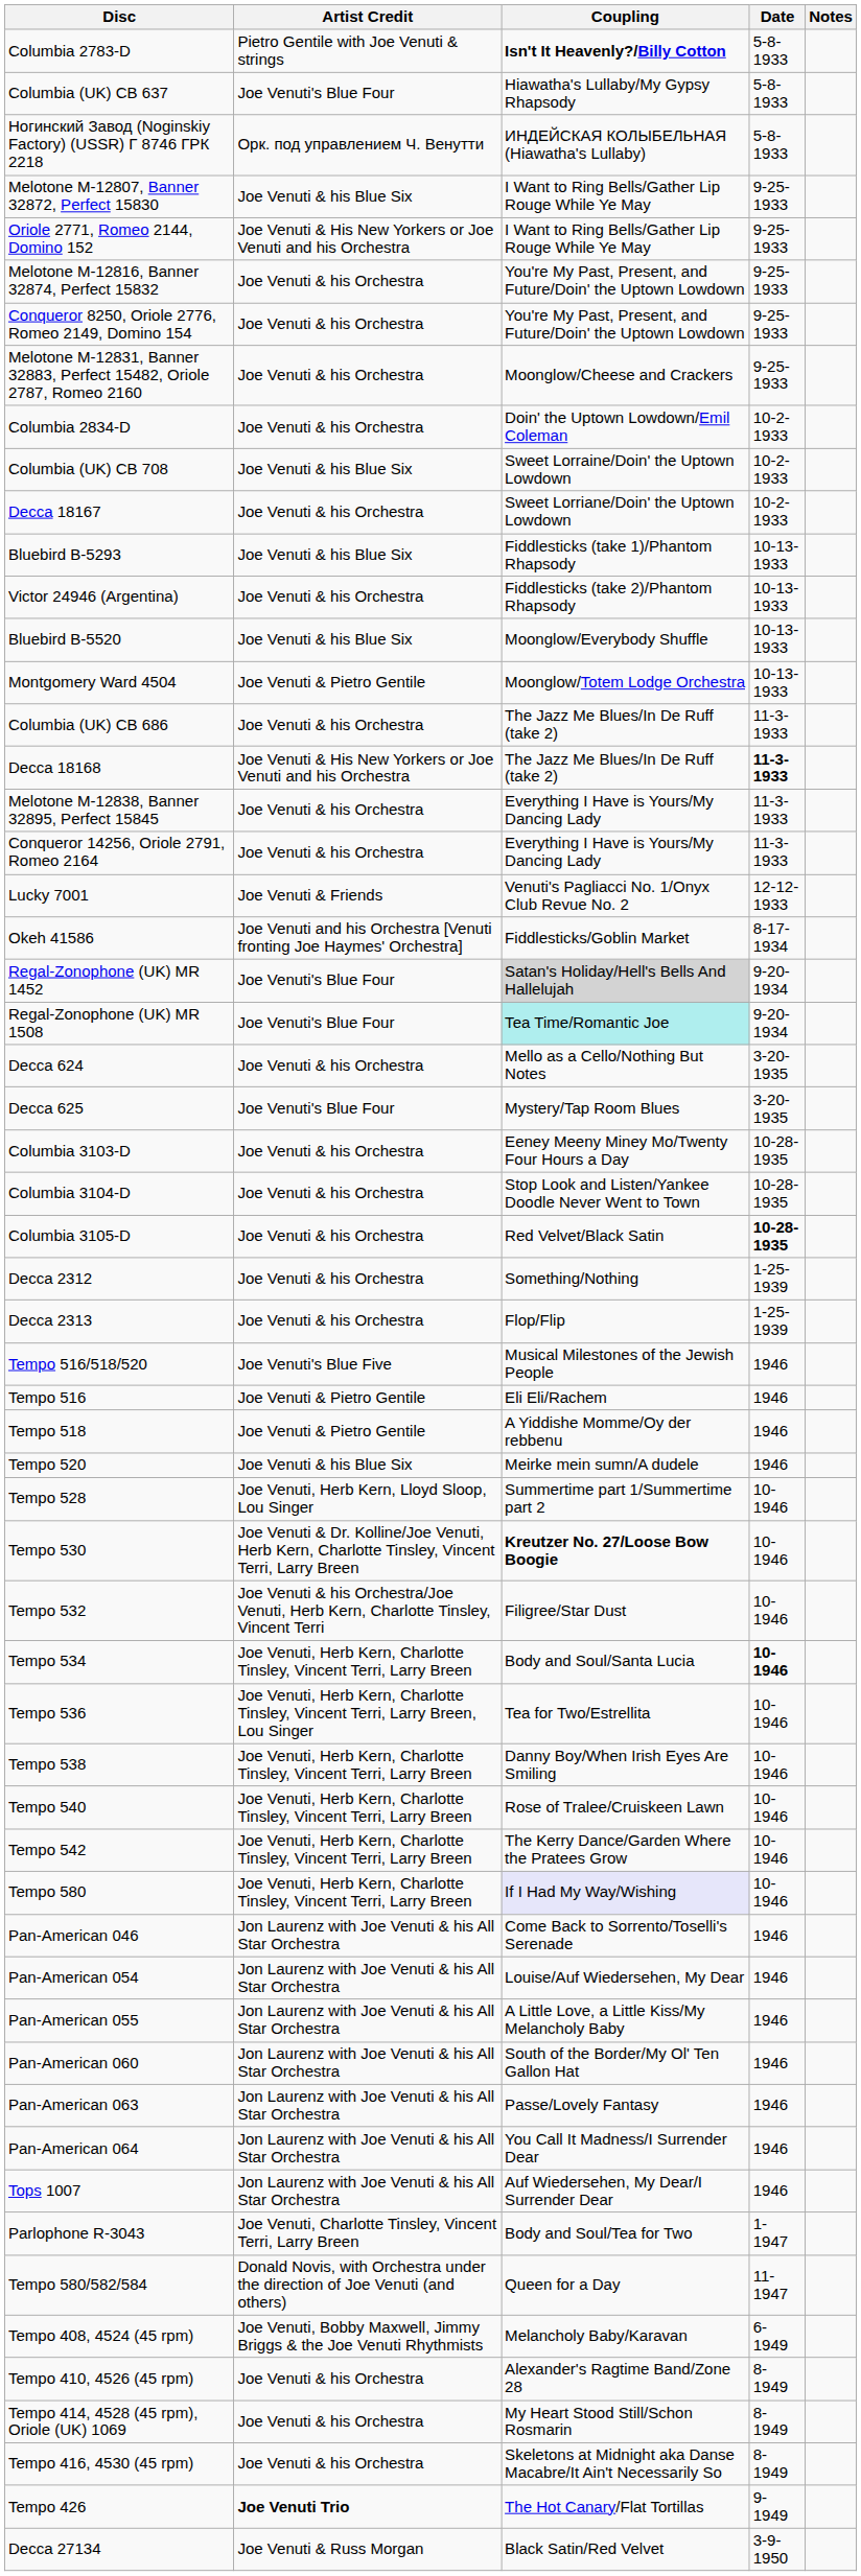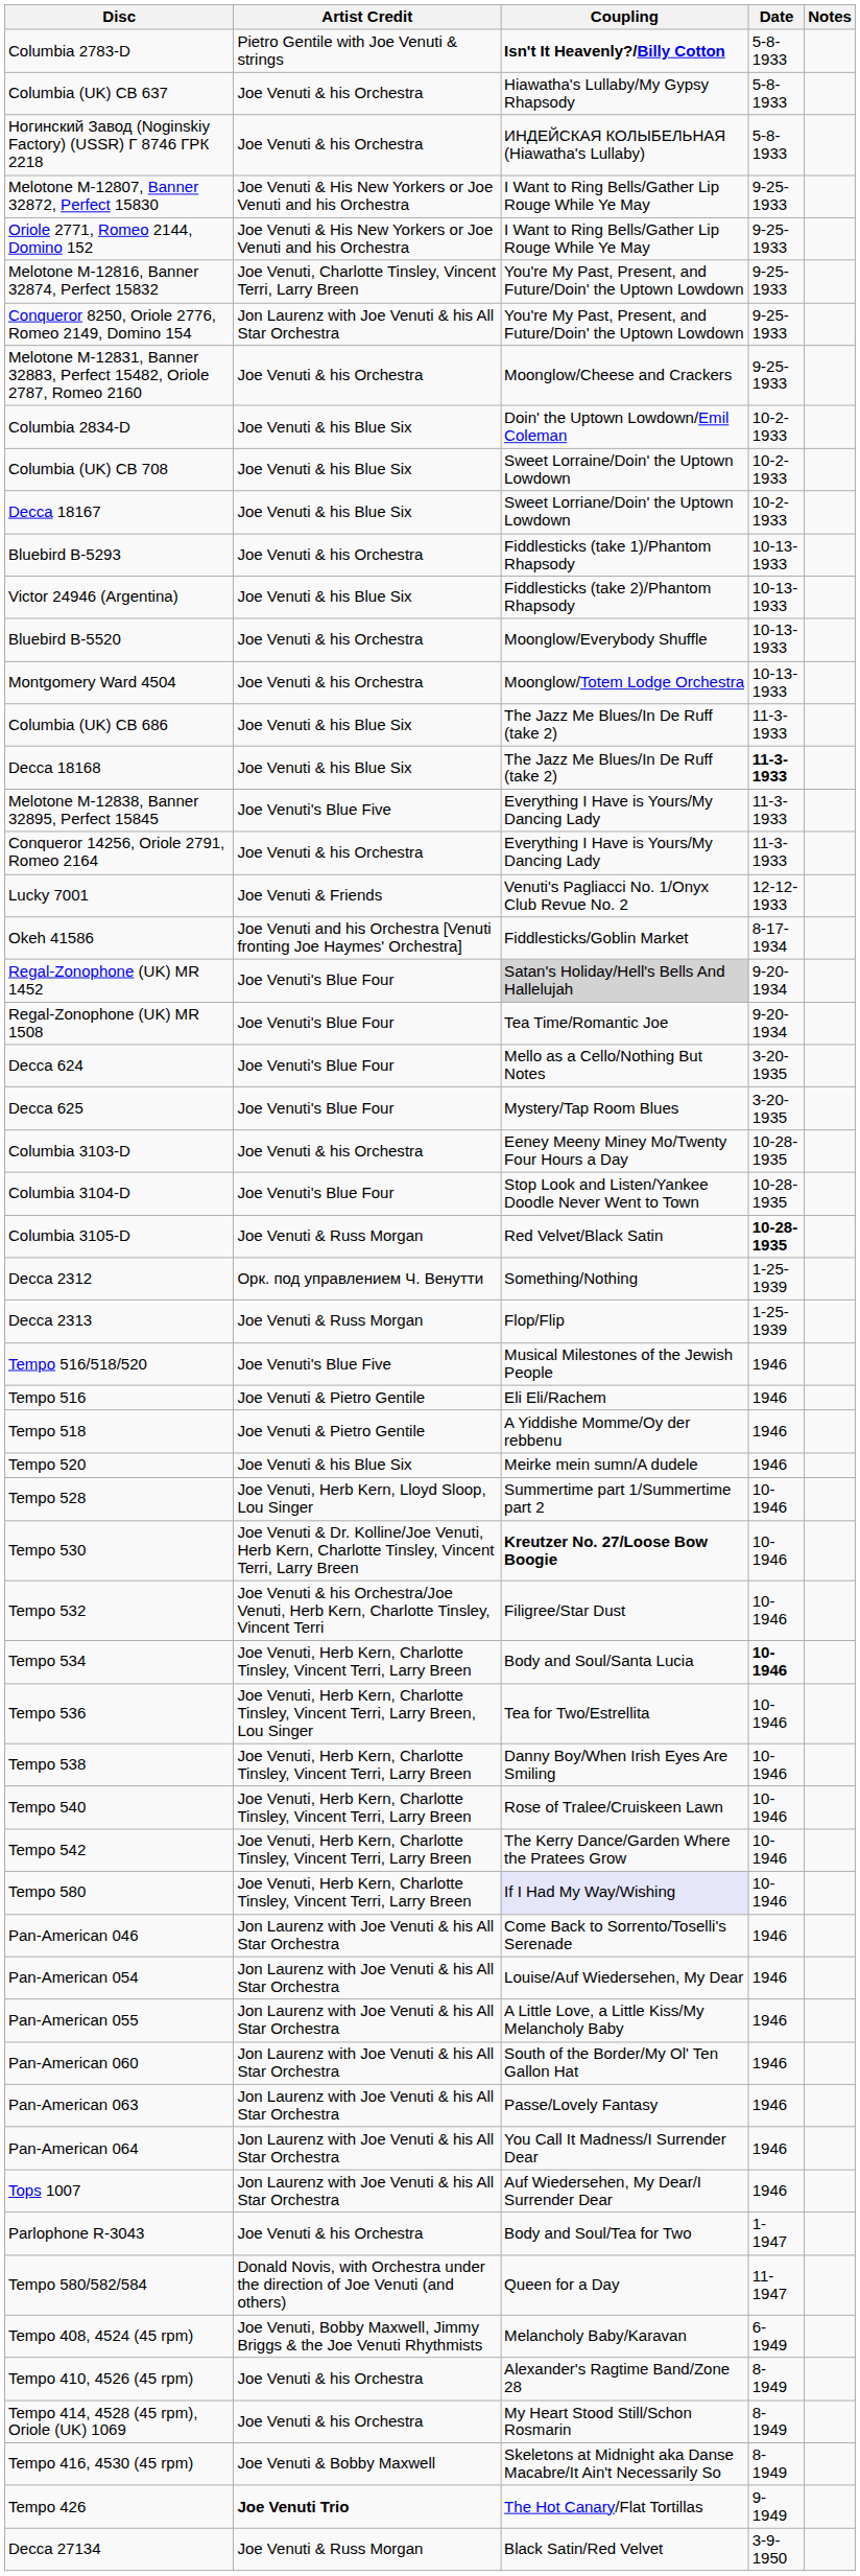 <table class="wikitable">
 <tr>
 <th>Disc</th>
 <th>Artist Credit</th>
 <th>Coupling</th>
 <th>Date</th>
 <th>Notes</th>
 </tr>
 <tr>
 <td>Columbia 2783-D</td>
 <td>Pietro Gentile with Joe Venuti & strings</td>
 <td><strong>Isn't It Heavenly?/<a href='#'>Billy Cotton</a></strong></td>
 <td>5-8-1933</td>
 <td></td>
 </tr>
 <tr>
 <td>Columbia (UK) CB 637</td>
-<td>Joe Venuti's Blue Four</td>
+<td>Joe Venuti & his Orchestra</td>
 <td>Hiawatha's Lullaby/My Gypsy Rhapsody</td>
 <td>5-8-1933</td>
 <td></td>
 </tr>
 <tr>
 <td>Ногинский Завод (Noginskiy Factory) (USSR)  Г 8746 ГРК 2218</td>
-<td>Орк. под управлением Ч. Венутти</td>
+<td>Joe Venuti & his Orchestra</td>
 <td>ИНДЕЙСКАЯ КОЛЫБЕЛЬНАЯ (Hiawatha's Lullaby)</td>
 <td>5-8-1933</td>
 <td></td>
 </tr>
 <tr>
 <td>Melotone M-12807, <a href='#'>Banner</a> 32872, <a href='#'>Perfect</a> 15830</td>
-<td>Joe Venuti & his Blue Six</td>
+<td>Joe Venuti & His New Yorkers or Joe Venuti and his Orchestra</td>
 <td>I Want to Ring Bells/Gather Lip Rouge While Ye May</td>
 <td>9-25-1933</td>
 <td></td>
 </tr>
 <tr>
 <td><a href='#'>Oriole</a> 2771, <a href='#'>Romeo</a> 2144, <a href='#'>Domino</a>  152</td>
 <td>Joe Venuti & His New Yorkers or Joe Venuti and his Orchestra</td>
 <td>I Want to Ring Bells/Gather Lip Rouge While Ye May</td>
 <td>9-25-1933</td>
 <td></td>
 </tr>
 <tr>
 <td>Melotone M-12816, Banner 32874, Perfect 15832</td>
-<td>Joe Venuti & his Orchestra</td>
+<td>Joe Venuti, Charlotte Tinsley, Vincent Terri, Larry Breen</td>
 <td>You're My Past, Present, and Future/Doin' the Uptown Lowdown</td>
 <td>9-25-1933</td>
 <td></td>
 </tr>
 <tr>
 <td><a href='#'>Conqueror</a> 8250, Oriole 2776, Romeo 2149, Domino 154</td>
-<td>Joe Venuti & his Orchestra</td>
+<td>Jon Laurenz with Joe Venuti & his All Star Orchestra</td>
 <td>You're My Past, Present, and Future/Doin' the Uptown Lowdown</td>
 <td>9-25-1933</td>
 <td></td>
 </tr>
 <tr>
 <td>Melotone M-12831, Banner 32883, Perfect 15482, Oriole 2787, Romeo 2160</td>
 <td>Joe Venuti & his Orchestra</td>
 <td>Moonglow/Cheese and Crackers</td>
 <td>9-25-1933</td>
 <td></td>
 </tr>
 <tr>
 <td>Columbia 2834-D</td>
-<td>Joe Venuti & his Orchestra</td>
+<td>Joe Venuti & his Blue Six</td>
 <td>Doin' the Uptown Lowdown/<a href='#'>Emil Coleman</a></td>
 <td>10-2-1933</td>
 <td></td>
 </tr>
 <tr>
 <td>Columbia (UK) CB 708</td>
 <td>Joe Venuti & his Blue Six</td>
 <td>Sweet Lorraine/Doin' the Uptown Lowdown</td>
 <td>10-2-1933</td>
 <td></td>
 </tr>
 <tr>
 <td><a href='#'>Decca</a> 18167</td>
-<td>Joe Venuti & his Orchestra</td>
+<td>Joe Venuti & his Blue Six</td>
 <td>Sweet Lorriane/Doin' the Uptown Lowdown</td>
 <td>10-2-1933</td>
 <td></td>
 </tr>
 <tr>
 <td>Bluebird B-5293</td>
-<td>Joe Venuti & his Blue Six</td>
+<td>Joe Venuti & his Orchestra</td>
 <td>Fiddlesticks (take 1)/Phantom Rhapsody</td>
 <td>10-13-1933</td>
 <td></td>
 </tr>
 <tr>
 <td>Victor 24946 (Argentina)</td>
-<td>Joe Venuti & his Orchestra</td>
+<td>Joe Venuti & his Blue Six</td>
 <td>Fiddlesticks (take 2)/Phantom Rhapsody</td>
 <td>10-13-1933</td>
 <td></td>
 </tr>
 <tr>
 <td>Bluebird B-5520</td>
-<td>Joe Venuti & his Blue Six</td>
+<td>Joe Venuti & his Orchestra</td>
 <td>Moonglow/Everybody Shuffle</td>
 <td>10-13-1933</td>
 <td></td>
 </tr>
 <tr>
 <td>Montgomery Ward 4504</td>
-<td>Joe Venuti & Pietro Gentile</td>
+<td>Joe Venuti & his Orchestra</td>
 <td>Moonglow/<a href='#'>Totem Lodge Orchestra</a></td>
 <td>10-13-1933</td>
 <td></td>
 </tr>
 <tr>
 <td>Columbia (UK) CB 686</td>
-<td>Joe Venuti & his Orchestra</td>
+<td>Joe Venuti & his Blue Six</td>
 <td>The Jazz Me Blues/In De Ruff (take 2)</td>
 <td>11-3-1933</td>
 <td></td>
 </tr>
 <tr>
 <td>Decca 18168</td>
-<td>Joe Venuti & His New Yorkers or Joe Venuti and his Orchestra</td>
+<td>Joe Venuti & his Blue Six</td>
 <td>The Jazz Me Blues/In De Ruff (take 2)</td>
 <td><strong>11-3-1933</strong></td>
 <td></td>
 </tr>
 <tr>
 <td>Melotone M-12838, Banner 32895, Perfect 15845</td>
-<td>Joe Venuti & his Orchestra</td>
+<td>Joe Venuti's Blue Five</td>
 <td>Everything I Have is Yours/My Dancing Lady</td>
 <td>11-3-1933</td>
 <td></td>
 </tr>
 <tr>
 <td>Conqueror 14256, Oriole 2791, Romeo 2164</td>
 <td>Joe Venuti & his Orchestra</td>
 <td>Everything I Have is Yours/My Dancing Lady</td>
 <td>11-3-1933</td>
 <td></td>
 </tr>
 <tr>
 <td>Lucky 7001</td>
 <td>Joe Venuti & Friends</td>
 <td>Venuti's Pagliacci No. 1/Onyx Club Revue No. 2</td>
 <td>12-12-1933</td>
 <td></td>
 </tr>
 <tr>
 <td>Okeh 41586</td>
 <td>Joe Venuti and his Orchestra [Venuti fronting Joe Haymes' Orchestra]</td>
 <td>Fiddlesticks/Goblin Market</td>
 <td>8-17-1934</td>
 <td></td>
 </tr>
 <tr>
 <td><a href='#'>Regal-Zonophone</a> (UK) MR 1452</td>
 <td>Joe Venuti's Blue Four</td>
 <td style="background: lightgrey;">Satan's Holiday/Hell's Bells And Hallelujah</td>
 <td>9-20-1934</td>
 <td></td>
 </tr>
 <tr>
 <td>Regal-Zonophone (UK) MR 1508</td>
 <td>Joe Venuti's Blue Four</td>
-<td style="background: paleturquoise;">Tea Time/Romantic Joe</td>
+<td>Tea Time/Romantic Joe</td>
 <td>9-20-1934</td>
 <td></td>
 </tr>
 <tr>
 <td>Decca 624</td>
-<td>Joe Venuti & his Orchestra</td>
+<td>Joe Venuti's Blue Four</td>
 <td>Mello as a Cello/Nothing But Notes</td>
 <td>3-20-1935</td>
 <td></td>
 </tr>
 <tr>
 <td>Decca 625</td>
 <td>Joe Venuti's Blue Four</td>
 <td>Mystery/Tap Room Blues</td>
 <td>3-20-1935</td>
 <td></td>
 </tr>
 <tr>
 <td>Columbia 3103-D</td>
 <td>Joe Venuti & his Orchestra</td>
 <td>Eeney Meeny Miney Mo/Twenty Four Hours a Day</td>
 <td>10-28-1935</td>
 <td></td>
 </tr>
 <tr>
 <td>Columbia 3104-D</td>
-<td>Joe Venuti & his Orchestra</td>
+<td>Joe Venuti's Blue Four</td>
 <td>Stop Look and Listen/Yankee Doodle Never Went to Town</td>
 <td>10-28-1935</td>
 <td></td>
 </tr>
 <tr>
 <td>Columbia 3105-D</td>
-<td>Joe Venuti & his Orchestra</td>
+<td>Joe Venuti & Russ Morgan</td>
 <td>Red Velvet/Black Satin</td>
 <td><strong>10-28-1935</strong></td>
 <td></td>
 </tr>
 <tr>
 <td>Decca 2312</td>
-<td>Joe Venuti & his Orchestra</td>
+<td>Орк. под управлением Ч. Венутти</td>
 <td>Something/Nothing</td>
 <td>1-25-1939</td>
 <td></td>
 </tr>
 <tr>
 <td>Decca 2313</td>
-<td>Joe Venuti & his Orchestra</td>
+<td>Joe Venuti & Russ Morgan</td>
 <td>Flop/Flip</td>
 <td>1-25-1939</td>
 <td></td>
 </tr>
 <tr>
 <td><a href='#'>Tempo</a> 516/518/520</td>
 <td>Joe Venuti's Blue Five</td>
 <td>Musical Milestones of the Jewish People</td>
 <td>1946</td>
 <td></td>
 </tr>
 <tr>
 <td>Tempo 516</td>
 <td>Joe Venuti & Pietro Gentile</td>
 <td>Eli Eli/Rachem</td>
 <td>1946</td>
 <td></td>
 </tr>
 <tr>
 <td>Tempo 518</td>
 <td>Joe Venuti & Pietro Gentile</td>
 <td>A Yiddishe Momme/Oy der rebbenu</td>
 <td>1946</td>
 <td></td>
 </tr>
 <tr>
 <td>Tempo 520</td>
 <td>Joe Venuti & his Blue Six</td>
 <td>Meirke mein sumn/A dudele</td>
 <td>1946</td>
 <td></td>
 </tr>
 <tr>
 <td>Tempo 528</td>
 <td>Joe Venuti, Herb Kern, Lloyd Sloop, Lou Singer</td>
 <td>Summertime part 1/Summertime part 2</td>
 <td>10-1946</td>
 <td></td>
 </tr>
 <tr>
 <td>Tempo 530</td>
 <td>Joe Venuti & Dr. Kolline/Joe Venuti, Herb Kern, Charlotte Tinsley, Vincent Terri, Larry Breen</td>
 <td><strong>Kreutzer No. 27/Loose Bow Boogie</strong></td>
 <td>10-1946</td>
 <td></td>
 </tr>
 <tr>
 <td>Tempo 532</td>
 <td>Joe Venuti & his Orchestra/Joe Venuti, Herb Kern, Charlotte Tinsley, Vincent Terri</td>
 <td>Filigree/Star Dust</td>
 <td>10-1946</td>
 <td></td>
 </tr>
 <tr>
 <td>Tempo 534</td>
 <td>Joe Venuti, Herb Kern, Charlotte Tinsley, Vincent Terri, Larry Breen</td>
 <td>Body and Soul/Santa Lucia</td>
 <td><strong>10-1946</strong></td>
 <td></td>
 </tr>
 <tr>
 <td>Tempo 536</td>
 <td>Joe Venuti, Herb Kern, Charlotte Tinsley, Vincent Terri, Larry Breen, Lou Singer</td>
 <td>Tea for Two/Estrellita</td>
 <td>10-1946</td>
 <td></td>
 </tr>
 <tr>
 <td>Tempo 538</td>
 <td>Joe Venuti, Herb Kern, Charlotte Tinsley, Vincent Terri, Larry Breen</td>
 <td>Danny Boy/When Irish Eyes Are Smiling</td>
 <td>10-1946</td>
 <td></td>
 </tr>
 <tr>
 <td>Tempo 540</td>
 <td>Joe Venuti, Herb Kern, Charlotte Tinsley, Vincent Terri, Larry Breen</td>
 <td>Rose of Tralee/Cruiskeen Lawn</td>
 <td>10-1946</td>
 <td></td>
 </tr>
 <tr>
 <td>Tempo 542</td>
 <td>Joe Venuti, Herb Kern, Charlotte Tinsley, Vincent Terri, Larry Breen</td>
 <td>The Kerry Dance/Garden Where the Pratees Grow</td>
 <td>10-1946</td>
 <td></td>
 </tr>
 <tr>
 <td>Tempo 580</td>
 <td>Joe Venuti, Herb Kern, Charlotte Tinsley, Vincent Terri, Larry Breen</td>
 <td style="background: lavender;">If I Had My Way/Wishing</td>
 <td>10-1946</td>
 <td></td>
 </tr>
 <tr>
 <td>Pan-American 046</td>
 <td>Jon Laurenz with Joe Venuti & his All Star Orchestra</td>
 <td>Come Back to Sorrento/Toselli's Serenade</td>
 <td>1946</td>
 <td></td>
 </tr>
 <tr>
 <td>Pan-American 054</td>
 <td>Jon Laurenz with Joe Venuti & his All Star Orchestra</td>
 <td>Louise/Auf Wiedersehen, My Dear</td>
 <td>1946</td>
 <td></td>
 </tr>
 <tr>
 <td>Pan-American 055</td>
 <td>Jon Laurenz with Joe Venuti & his All Star Orchestra</td>
 <td>A Little Love, a Little Kiss/My Melancholy Baby</td>
 <td>1946</td>
 <td></td>
 </tr>
 <tr>
 <td>Pan-American 060</td>
 <td>Jon Laurenz with Joe Venuti & his All Star Orchestra</td>
 <td>South of the Border/My Ol' Ten Gallon Hat</td>
 <td>1946</td>
 <td></td>
 </tr>
 <tr>
 <td>Pan-American 063</td>
 <td>Jon Laurenz with Joe Venuti & his All Star Orchestra</td>
 <td>Passe/Lovely Fantasy</td>
 <td>1946</td>
 <td></td>
 </tr>
 <tr>
 <td>Pan-American 064</td>
 <td>Jon Laurenz with Joe Venuti & his All Star Orchestra</td>
 <td>You Call It Madness/I Surrender Dear</td>
 <td>1946</td>
 <td></td>
 </tr>
 <tr>
 <td><a href='#'>Tops</a> 1007</td>
 <td>Jon Laurenz with Joe Venuti & his All Star Orchestra</td>
 <td>Auf Wiedersehen, My Dear/I Surrender Dear</td>
 <td>1946</td>
 <td></td>
 </tr>
 <tr>
 <td>Parlophone R-3043</td>
-<td>Joe Venuti, Charlotte Tinsley, Vincent Terri, Larry Breen</td>
+<td>Joe Venuti & his Orchestra</td>
 <td>Body and Soul/Tea for Two</td>
 <td>1-1947</td>
 <td></td>
 </tr>
 <tr>
 <td>Tempo 580/582/584</td>
 <td>Donald Novis, with Orchestra under the direction of Joe Venuti (and others)</td>
 <td>Queen for a Day</td>
 <td>11-1947</td>
 <td></td>
 </tr>
 <tr>
 <td>Tempo 408, 4524 (45 rpm)</td>
 <td>Joe Venuti, Bobby Maxwell, Jimmy Briggs & the Joe Venuti Rhythmists</td>
 <td>Melancholy Baby/Karavan</td>
 <td>6-1949</td>
 <td></td>
 </tr>
 <tr>
 <td>Tempo 410, 4526 (45 rpm)</td>
 <td>Joe Venuti & his Orchestra</td>
 <td>Alexander's Ragtime Band/Zone 28</td>
 <td>8-1949</td>
 <td></td>
 </tr>
 <tr>
 <td>Tempo 414, 4528 (45 rpm), Oriole (UK) 1069</td>
 <td>Joe Venuti & his Orchestra</td>
 <td>My Heart Stood Still/Schon Rosmarin</td>
 <td>8-1949</td>
 <td><br></td>
 </tr>
 <tr>
 <td>Tempo 416, 4530 (45 rpm)</td>
-<td>Joe Venuti & his Orchestra</td>
+<td>Joe Venuti & Bobby Maxwell</td>
 <td>Skeletons at Midnight aka Danse Macabre/It Ain't Necessarily So</td>
 <td>8-1949</td>
 <td></td>
 </tr>
 <tr>
 <td>Tempo 426</td>
 <td><strong>Joe Venuti Trio</strong></td>
 <td><a href='#'>The Hot Canary</a>/Flat Tortillas</td>
 <td>9-1949</td>
 <td></td>
 </tr>
 <tr>
 <td>Decca 27134</td>
 <td>Joe Venuti & Russ Morgan</td>
 <td>Black Satin/Red Velvet</td>
 <td>3-9-1950</td>
 <td></td>
 </tr>
 </table>
